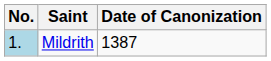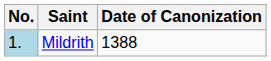 <table class="wikitable">
 <tr>
 <th>No.</th>
 <th>Saint</th>
 <th>Date of Canonization</th>
 </tr>
 <tr>
 <td style="background: lightblue;">1.</td>
 <td><a href='#'>Mildrith</a></td>
-<td>1387</td>
+<td>1388</td>
 </tr>
 </table>
